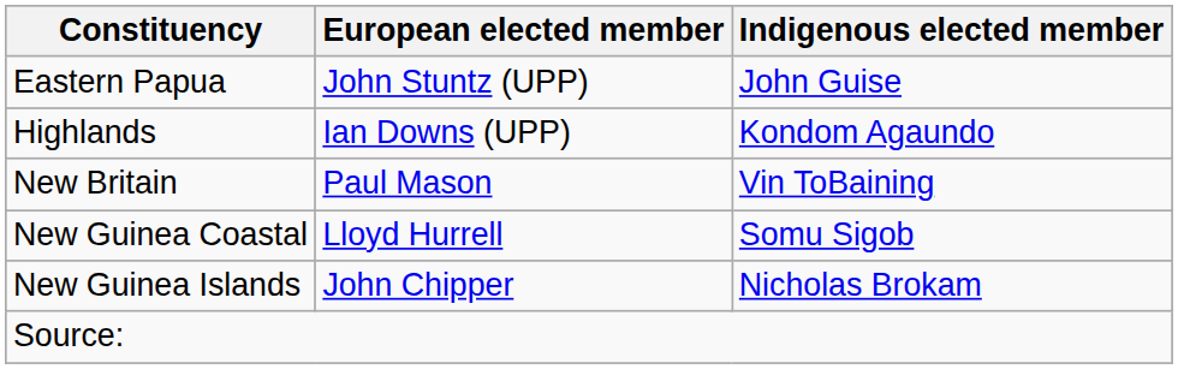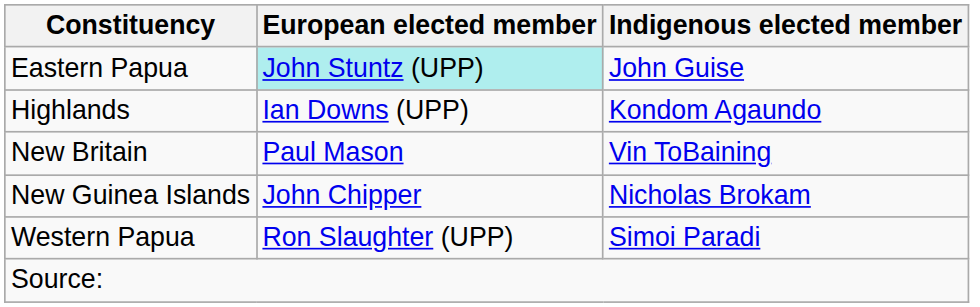 <table class=wikitable>
 <tr>
 <th>Constituency</th>
 <th>European elected member</th>
 <th>Indigenous elected member</th>
 </tr>
 <tr>
 <td>Eastern Papua</td>
-<td><a href='#'>John Stuntz</a> (UPP)</td>
+<td style="background: paleturquoise;"><a href='#'>John Stuntz</a> (UPP)</td>
 <td><a href='#'>John Guise</a></td>
 </tr>
 <tr>
 <td>Highlands</td>
 <td><a href='#'>Ian Downs</a> (UPP)</td>
 <td><a href='#'>Kondom Agaundo</a></td>
 </tr>
 <tr>
 <td>New Britain</td>
 <td><a href='#'>Paul Mason</a></td>
 <td><a href='#'>Vin ToBaining</a></td>
 </tr>
 <tr>
-<td>New Guinea Coastal</td>
-<td><a href='#'>Lloyd Hurrell</a></td>
-<td><a href='#'>Somu Sigob</a></td>
-</tr>
-<tr>
 <td>New Guinea Islands</td>
 <td><a href='#'>John Chipper</a></td>
 <td><a href='#'>Nicholas Brokam</a></td>
 </tr>
 <tr>
+<td>Western Papua</td>
+<td><a href='#'>Ron Slaughter</a> (UPP)</td>
+<td><a href='#'>Simoi Paradi</a></td>
+</tr>
+<tr>
 <td colspan=3>Source: </td>
 </tr>
 </table>
